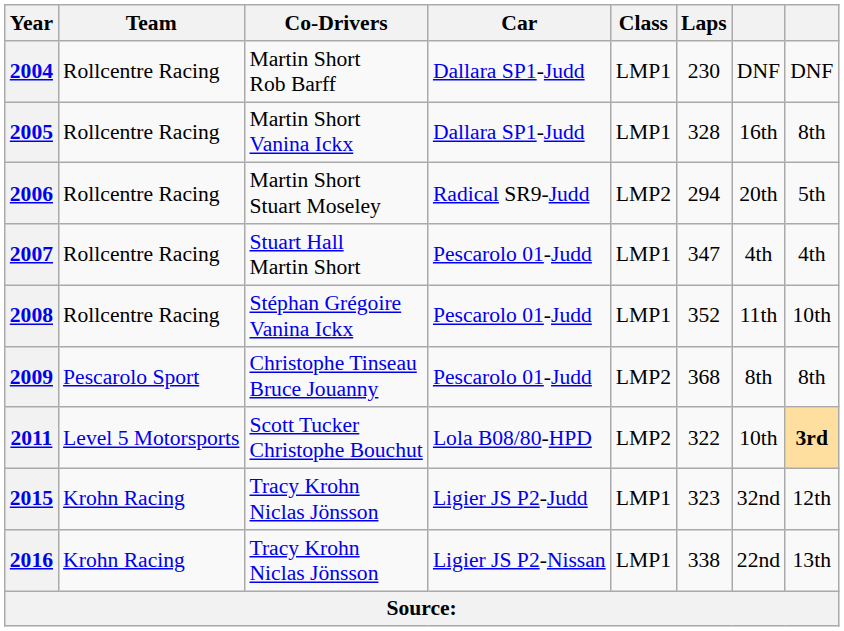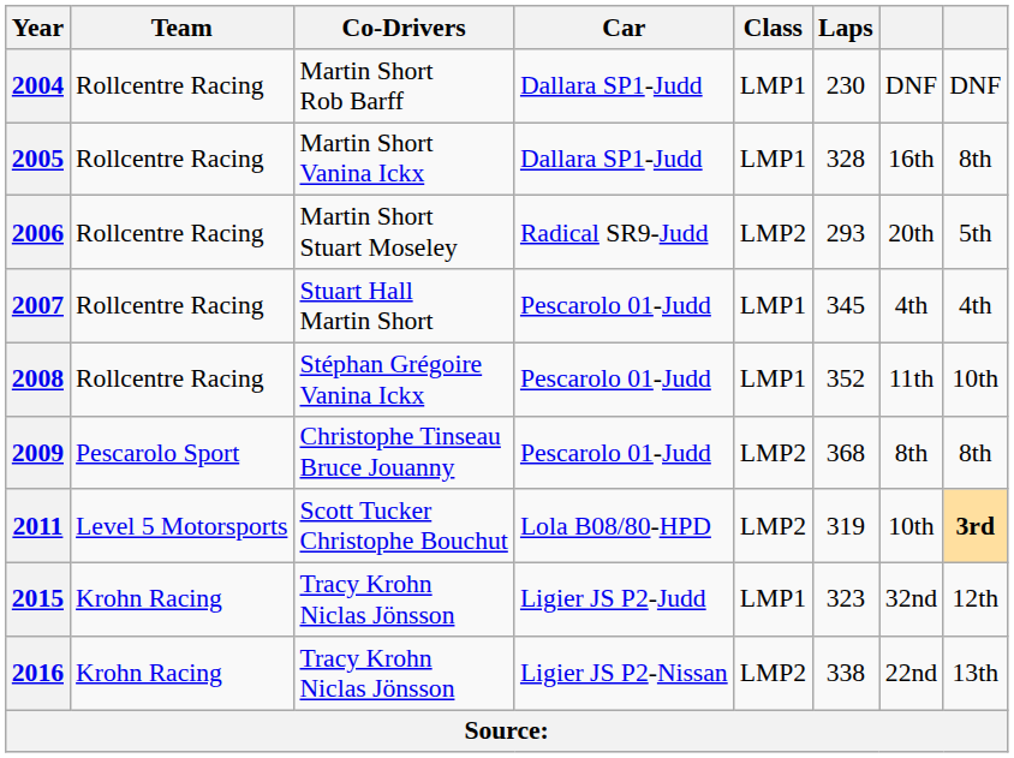 <table class="wikitable" style="text-align:center; font-size:90%">
 <tr>
 <th>Year</th>
 <th>Team</th>
 <th>Co-Drivers</th>
 <th>Car</th>
 <th>Class</th>
 <th>Laps</th>
 <th></th>
 <th></th>
 </tr>
 <tr>
 <th><a href='#'>2004</a></th>
 <td align="left"> Rollcentre Racing</td>
 <td align="left"> Martin Short<br> Rob Barff</td>
 <td align="left"><a href='#'>Dallara SP1</a>-<a href='#'>Judd</a></td>
 <td>LMP1</td>
 <td>230</td>
 <td>DNF</td>
 <td>DNF</td>
 </tr>
 <tr>
 <th><a href='#'>2005</a></th>
 <td align="left"> Rollcentre Racing</td>
 <td align="left"> Martin Short<br> <a href='#'>Vanina Ickx</a></td>
 <td align="left"><a href='#'>Dallara SP1</a>-<a href='#'>Judd</a></td>
 <td>LMP1</td>
 <td>328</td>
 <td>16th</td>
 <td>8th</td>
 </tr>
 <tr>
 <th><a href='#'>2006</a></th>
 <td align="left"> Rollcentre Racing</td>
 <td align="left"> Martin Short<br> Stuart Moseley</td>
 <td align="left"><a href='#'>Radical</a> SR9-<a href='#'>Judd</a></td>
 <td>LMP2</td>
-<td>294</td>
+<td>293</td>
 <td>20th</td>
 <td>5th</td>
 </tr>
 <tr>
 <th><a href='#'>2007</a></th>
 <td align="left"> Rollcentre Racing</td>
 <td align="left"> <a href='#'>Stuart Hall</a><br> Martin Short</td>
 <td align="left"><a href='#'>Pescarolo 01</a>-<a href='#'>Judd</a></td>
 <td>LMP1</td>
-<td>347</td>
+<td>345</td>
 <td>4th</td>
 <td>4th</td>
 </tr>
 <tr>
 <th><a href='#'>2008</a></th>
 <td align="left"> Rollcentre Racing</td>
 <td align="left"> <a href='#'>Stéphan Grégoire</a><br> <a href='#'>Vanina Ickx</a></td>
 <td align="left"><a href='#'>Pescarolo 01</a>-<a href='#'>Judd</a></td>
 <td>LMP1</td>
 <td>352</td>
 <td>11th</td>
 <td>10th</td>
 </tr>
 <tr>
 <th><a href='#'>2009</a></th>
 <td align="left"> <a href='#'>Pescarolo Sport</a></td>
 <td align="left"> <a href='#'>Christophe Tinseau</a><br> <a href='#'>Bruce Jouanny</a></td>
 <td align="left"><a href='#'>Pescarolo 01</a>-<a href='#'>Judd</a></td>
 <td>LMP2</td>
 <td>368</td>
 <td>8th</td>
 <td>8th</td>
 </tr>
 <tr>
 <th><a href='#'>2011</a></th>
 <td align="left"> <a href='#'>Level 5 Motorsports</a></td>
 <td align="left"> <a href='#'>Scott Tucker</a><br> <a href='#'>Christophe Bouchut</a></td>
 <td align="left"><a href='#'>Lola B08/80</a>-<a href='#'>HPD</a></td>
 <td>LMP2</td>
-<td>322</td>
+<td>319</td>
 <td>10th</td>
 <td style="background:#FFDF9F;"><strong>3rd</strong></td>
 </tr>
 <tr>
 <th><a href='#'>2015</a></th>
 <td align="left"> <a href='#'>Krohn Racing</a></td>
 <td align="left"> <a href='#'>Tracy Krohn</a><br> <a href='#'>Niclas Jönsson</a></td>
 <td align="left"><a href='#'>Ligier JS P2</a>-<a href='#'>Judd</a></td>
 <td>LMP1</td>
 <td>323</td>
 <td>32nd</td>
 <td>12th</td>
 </tr>
 <tr>
 <th><a href='#'>2016</a></th>
 <td align="left"> <a href='#'>Krohn Racing</a></td>
 <td align="left"> <a href='#'>Tracy Krohn</a><br> <a href='#'>Niclas Jönsson</a></td>
 <td align="left"><a href='#'>Ligier JS P2</a>-<a href='#'>Nissan</a></td>
-<td>LMP1</td>
+<td>LMP2</td>
 <td>338</td>
 <td>22nd</td>
 <td>13th</td>
 </tr>
 <tr>
 <th colspan="8">Source:</th>
 </tr>
 </table>
